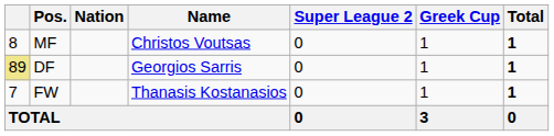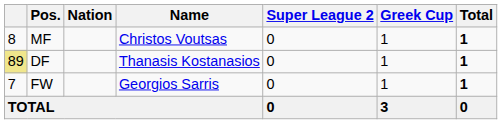 <table class="wikitable sortable">
 <tr>
 <th></th>
 <th>Pos.</th>
 <th>Nation</th>
 <th>Name</th>
 <th><a href='#'>Super League 2</a></th>
 <th><a href='#'>Greek Cup</a></th>
 <th>Total</th>
 </tr>
 <tr>
 <td>8</td>
 <td>MF</td>
 <td></td>
 <td><a href='#'>Christos Voutsas</a></td>
 <td>0</td>
 <td>1</td>
 <td><strong>1</strong></td>
 </tr>
 <tr>
 <td style="background: khaki;">89</td>
 <td>DF</td>
 <td></td>
-<td><a href='#'>Georgios Sarris</a></td>
+<td><a href='#'>Thanasis Kostanasios</a></td>
 <td>0</td>
 <td>1</td>
 <td><strong>1</strong></td>
 </tr>
 <tr>
 <td>7</td>
 <td>FW</td>
 <td></td>
-<td><a href='#'>Thanasis Kostanasios</a></td>
+<td><a href='#'>Georgios Sarris</a></td>
 <td>0</td>
 <td>1</td>
 <td><strong>1</strong></td>
 </tr>
 <tr bgcolor="F1F1F1" >
 <td colspan=4><strong>TOTAL</strong></td>
 <td><strong>0</strong> </td>
 <td><strong>3</strong> </td>
 <td><strong>0</strong> </td>
 </tr>
 </table>
